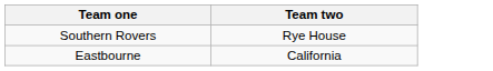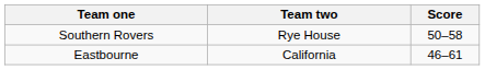 <table class="wikitable" style="text-align: center">
 <tr>
 <th width=250>Team one</th>
 <th width=250>Team two</th>
+<th width=80>Score</th>
 </tr>
 <tr>
 <td>Southern Rovers</td>
 <td>Rye House</td>
+<td>50–58</td>
 </tr>
 <tr>
 <td>Eastbourne</td>
 <td>California</td>
+<td>46–61</td>
 </tr>
 </table>
